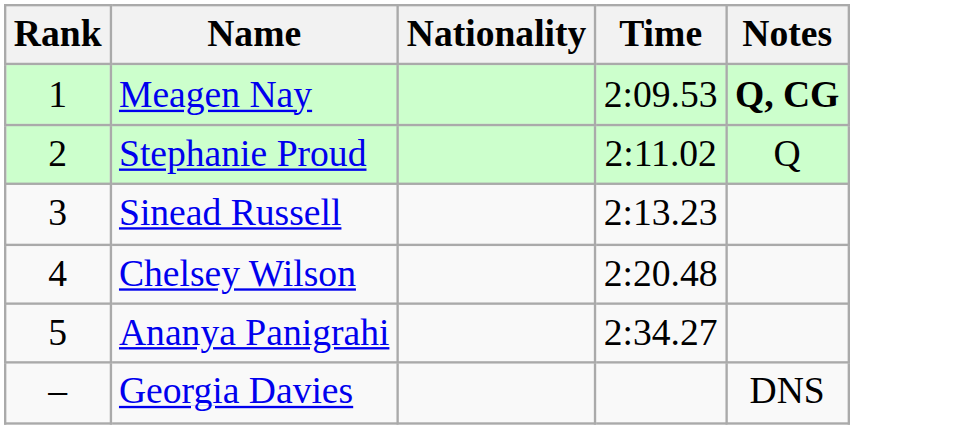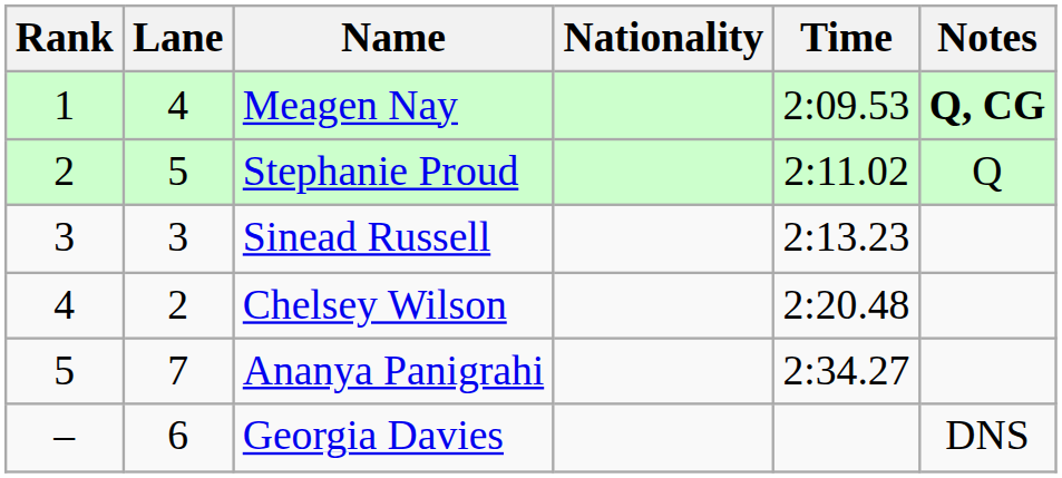 <table class="wikitable sortable" style="text-align:center">
 <tr>
 <th>Rank</th>
+<th>Lane</th>
 <th>Name</th>
 <th>Nationality</th>
 <th>Time</th>
 <th>Notes</th>
 </tr>
 <tr bgcolor=ccffcc>
 <td>1</td>
+<td>4</td>
 <td align=left><a href='#'>Meagen Nay</a></td>
 <td align=left></td>
 <td>2:09.53</td>
 <td><strong>Q, CG</strong></td>
 </tr>
 <tr bgcolor=ccffcc>
 <td>2</td>
+<td>5</td>
 <td align=left><a href='#'>Stephanie Proud</a></td>
 <td align=left></td>
 <td>2:11.02</td>
 <td>Q</td>
 </tr>
 <tr>
+<td>3</td>
 <td>3</td>
 <td align=left><a href='#'>Sinead Russell</a></td>
 <td align=left></td>
 <td>2:13.23</td>
 <td></td>
 </tr>
 <tr>
 <td>4</td>
+<td>2</td>
 <td align=left><a href='#'>Chelsey Wilson</a></td>
 <td align=left></td>
 <td>2:20.48</td>
 <td></td>
 </tr>
 <tr>
 <td>5</td>
+<td>7</td>
 <td align=left><a href='#'>Ananya Panigrahi</a></td>
 <td align=left></td>
 <td>2:34.27</td>
 <td></td>
 </tr>
 <tr>
 <td>–</td>
+<td>6</td>
 <td align=left><a href='#'>Georgia Davies</a></td>
 <td align=left></td>
 <td></td>
 <td>DNS</td>
 </tr>
 </table>
